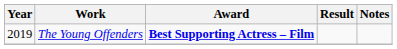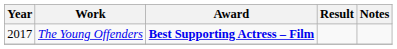 <table class=wikitable plainrowheaders>
 <tr>
 <th>Year</th>
 <th>Work</th>
 <th>Award</th>
 <th>Result</th>
 <th>Notes</th>
 </tr>
 <tr>
-<td>2019</td>
+<td>2017</td>
 <td><em><a href='#'>The Young Offenders</a></em></td>
 <td><strong><a href='#'>Best Supporting Actress – Film</a></strong></td>
 <td></td>
 <td></td>
 </tr>
 <tr>
 </tr>
 </table>
